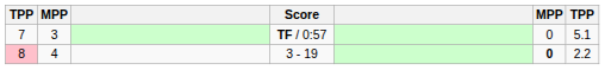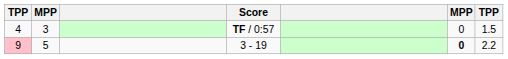 <table class="wikitable" style="text-align: center;" |>
 <tr>
 <th width="35">TPP</th>
 <th width="35">MPP</th>
 <th width="250"></th>
 <th width="75">Score</th>
 <th width="250"></th>
 <th width="35">MPP</th>
 <th width="35">TPP</th>
 </tr>
 <tr>
-<td>7</td>
+<td>4</td>
 <td>3</td>
 <td style="text-align:left;" bgcolor="ccffcc"></td>
 <td><strong>TF</strong> / 0:57</td>
 <td style="text-align:left;" bgcolor="ccffcc"><strong></strong></td>
 <td>0</td>
-<td>5.1</td>
+<td>1.5</td>
 </tr>
 <tr>
-<td bgcolor=pink>8</td>
-<td>4</td>
+<td bgcolor=pink>9</td>
+<td>5</td>
 <td style="text-align:left;"></td>
 <td>3 - 19</td>
 <td style="text-align:left;" bgcolor="ccffcc"><strong></strong></td>
 <td><strong>0</strong></td>
 <td>2.2</td>
 </tr>
 </table>
